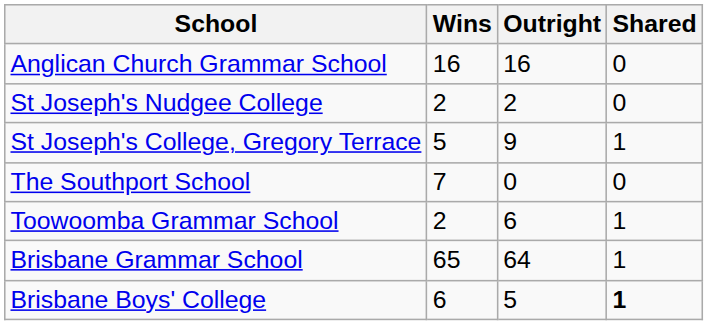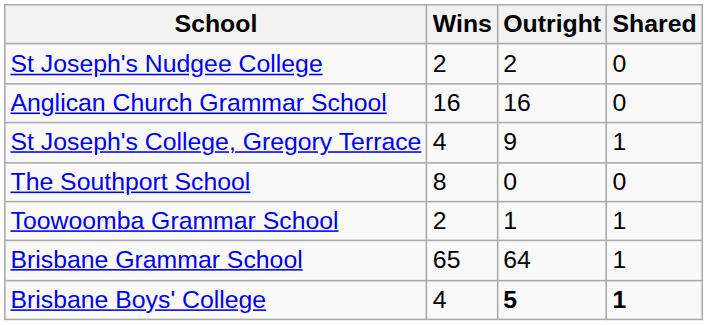 <table class="wikitable sortable">
 <tr>
 <th>School</th>
 <th>Wins</th>
 <th>Outright</th>
 <th>Shared</th>
 </tr>
 <tr>
+<td><a href='#'>St Joseph's Nudgee College</a></td>
+<td>2</td>
+<td>2</td>
+<td>0</td>
+</tr>
+<tr>
 <td><a href='#'>Anglican Church Grammar School</a></td>
 <td>16</td>
 <td>16</td>
 <td>0</td>
 </tr>
 <tr>
-<td><a href='#'>St Joseph's Nudgee College</a></td>
-<td>2</td>
-<td>2</td>
-<td>0</td>
-</tr>
-<tr>
 <td><a href='#'>St Joseph's College, Gregory Terrace</a></td>
-<td>5</td>
+<td>4</td>
 <td>9</td>
 <td>1</td>
 </tr>
 <tr>
 <td><a href='#'>The Southport School</a></td>
-<td>7</td>
+<td>8</td>
 <td>0</td>
 <td>0</td>
 </tr>
 <tr>
 <td><a href='#'>Toowoomba Grammar School</a></td>
 <td>2</td>
-<td>6</td>
+<td>1</td>
 <td>1</td>
 </tr>
 <tr>
 <td><a href='#'>Brisbane Grammar School</a></td>
 <td>65</td>
 <td>64</td>
 <td>1</td>
 </tr>
 <tr>
 <td><a href='#'>Brisbane Boys' College</a></td>
-<td>6</td>
-<td>5</td>
+<td>4</td>
+<td><strong>5</strong></td>
 <td><strong>1</strong></td>
 </tr>
 </table>
